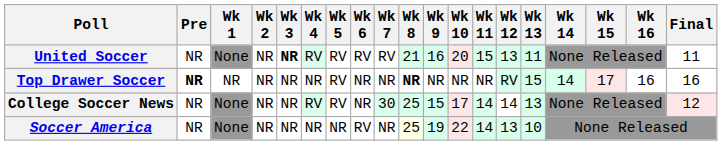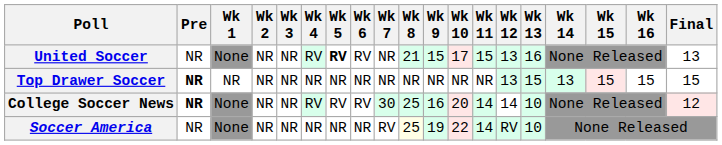 <table class="wikitable" style="white-space:nowrap;text-align:center;">
 <tr>
 <th>Poll</th>
 <th>Pre</th>
 <th>Wk<br>1</th>
 <th>Wk<br>2</th>
 <th>Wk<br>3</th>
 <th>Wk<br>4</th>
 <th>Wk<br>5</th>
 <th>Wk<br>6</th>
 <th>Wk<br>7</th>
 <th>Wk<br>8</th>
 <th>Wk<br>9</th>
 <th>Wk<br>10</th>
 <th>Wk<br>11</th>
 <th>Wk<br>12</th>
 <th>Wk<br>13</th>
 <th>Wk<br>14</th>
 <th>Wk<br>15</th>
 <th>Wk<br>16</th>
 <th>Final<br></th>
 </tr>
 <tr>
 <th><a href='#'>United Soccer</a></th>
 <td style="background:#FFFFFF;">NR</td>
 <td style="background:#999;">None</td>
 <td style="background:#FFFFFF;">NR</td>
-<td style="background:#FFFFFF;"><strong>NR</strong></td>
+<td style="background:#FFFFFF;">NR</td>
 <td style="background:#D8FFEB;">RV</td>
+<td style="background:#FFFFFF;"><strong>RV</strong></td>
 <td style="background:#FFFFFF;">RV</td>
-<td style="background:#FFFFFF;">RV</td>
-<td style="background:#FFFFFF;">RV</td>
+<td style="background:#FFFFFF;">NR</td>
 <td style="background:#D8FFEB;">21</td>
-<td style="background:#D8FFEB;">16</td>
-<td style="background:#FFE6E6;">20</td>
+<td style="background:#D8FFEB;">15</td>
+<td style="background:#FFE6E6;">17</td>
 <td style="background:#D8FFEB;">15</td>
 <td style="background:#D8FFEB;">13</td>
-<td style="background:#D8FFEB;">11</td>
+<td style="background:#D8FFEB;">16</td>
 <td colspan=3 style="background:#999;">None Released</td>
-<td style="background:#FFFFFF;">11</td>
+<td style="background:#FFFFFF;">13</td>
 </tr>
 <tr>
 <th><a href='#'>Top Drawer Soccer</a></th>
 <td style="background:#FFFFFF;"><strong>NR</strong></td>
 <td style="background:#FFFFFF;">NR</td>
 <td style="background:#FFFFFF;">NR</td>
 <td style="background:#FFFFFF;">NR</td>
 <td style="background:#FFFFFF;">NR</td>
-<td style="background:#FFFFFF;">RV</td>
-<td style="background:#FFFFFF;">NR</td>
-<td style="background:#FFFFFF;">NR</td>
-<td style="background:#FFFFFF;"><strong>NR</strong></td>
 <td style="background:#FFFFFF;">NR</td>
 <td style="background:#FFFFFF;">NR</td>
 <td style="background:#FFFFFF;">NR</td>
-<td style="background:#D8FFEB;">RV</td>
+<td style="background:#FFFFFF;">NR</td>
+<td style="background:#FFFFFF;">NR</td>
+<td style="background:#FFFFFF;">NR</td>
+<td style="background:#FFFFFF;">NR</td>
+<td style="background:#D8FFEB;">13</td>
 <td style="background:#D8FFEB;">15</td>
-<td style="background:#D8FFEB;">14</td>
-<td style="background:#FFE6E6;">17</td>
-<td style="background:#FFFFFF;">16</td>
-<td style="background:#FFFFFF;">16</td>
+<td style="background:#D8FFEB;">13</td>
+<td style="background:#FFE6E6;">15</td>
+<td style="background:#FFFFFF;">15</td>
+<td style="background:#FFFFFF;">15</td>
 </tr>
 <tr>
 <th>College Soccer News</th>
-<td style="background:#FFFFFF;">NR</td>
+<td style="background:#FFFFFF;"><strong>NR</strong></td>
 <td style="background:#999;">None</td>
 <td style="background:#FFFFFF;">NR</td>
 <td style="background:#FFFFFF;">NR</td>
 <td style="background:#D8FFEB;">RV</td>
 <td style="background:#FFFFFF;">RV</td>
-<td style="background:#FFFFFF;">NR</td>
+<td style="background:#FFFFFF;">RV</td>
 <td style="background:#D8FFEB;">30</td>
 <td style="background:#D8FFEB;">25</td>
-<td style="background:#D8FFEB;">15</td>
-<td style="background:#FFE6E6;">17</td>
+<td style="background:#D8FFEB;">16</td>
+<td style="background:#FFE6E6;">20</td>
 <td style="background:#D8FFEB;">14</td>
 <td style="background:#FFFFFF;">14</td>
-<td style="background:#D8FFEB;">13</td>
+<td style="background:#D8FFEB;">10</td>
 <td colspan=3 style="background:#999;">None Released</td>
 <td style="background:#FFE6E6;">12</td>
 </tr>
 <tr>
 <th><em><a href='#'>Soccer America</a></em></th>
 <td style="background:#FFFFFF;">NR</td>
 <td style="background:#999;">None</td>
 <td style="background:#FFFFFF;">NR</td>
 <td style="background:#FFFFFF;">NR</td>
 <td style="background:#FFFFFF;">NR</td>
 <td style="background:#FFFFFF;">NR</td>
+<td style="background:#FFFFFF;">NR</td>
 <td style="background:#FFFFFF;">RV</td>
-<td style="background:#FFFFFF;">NR</td>
 <td style="background:#FFFFE6;">25</td>
 <td style="background:#D8FFEB;">19</td>
 <td style="background:#FFE6E6;">22</td>
 <td style="background:#D8FFEB;">14</td>
-<td style="background:#D8FFEB;">13</td>
+<td style="background:#D8FFEB;">RV</td>
 <td style="background:#D8FFEB;">10</td>
 <td colspan=4 style="background:#999;">None Released</td>
 </tr>
 </table>
